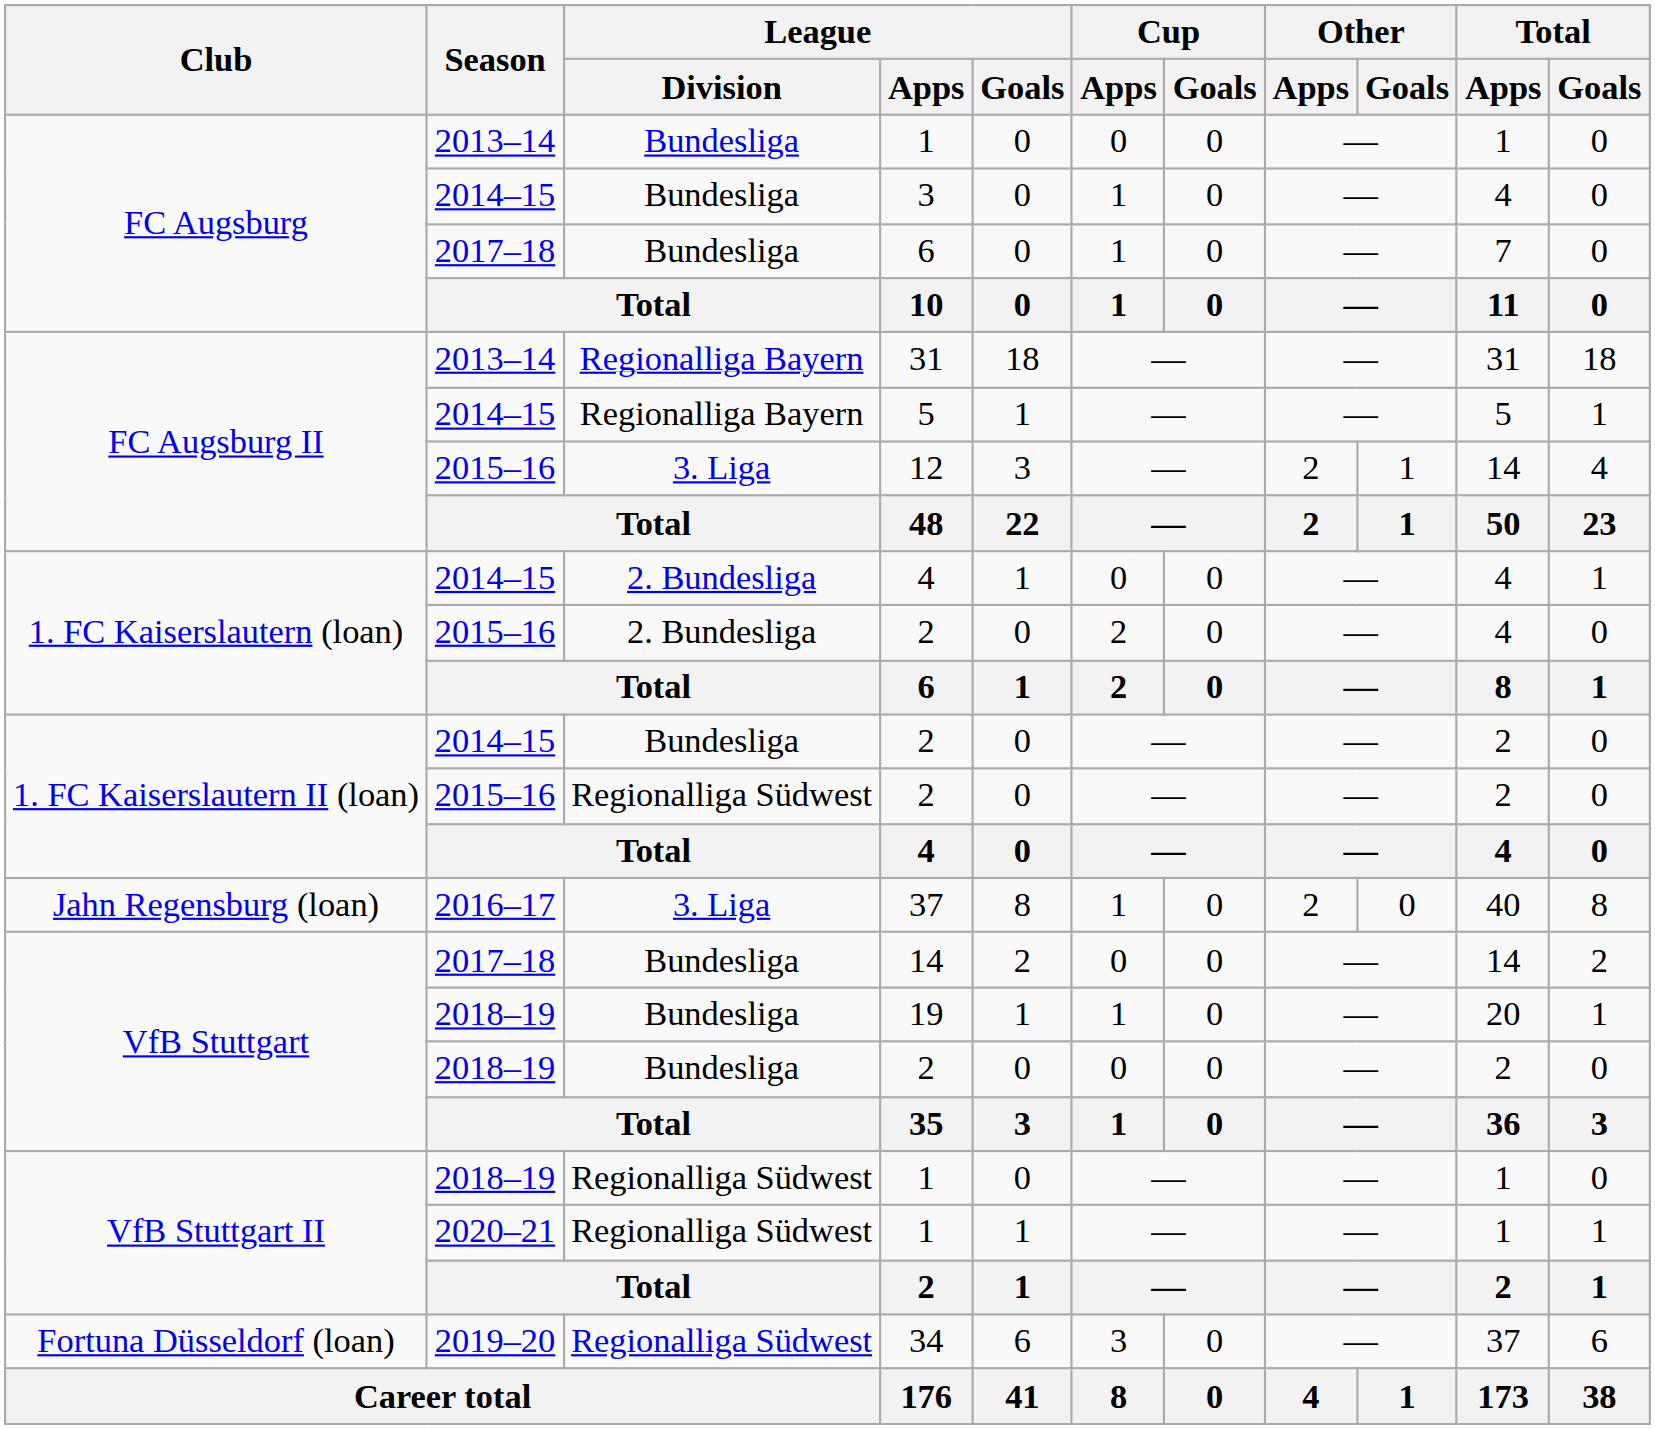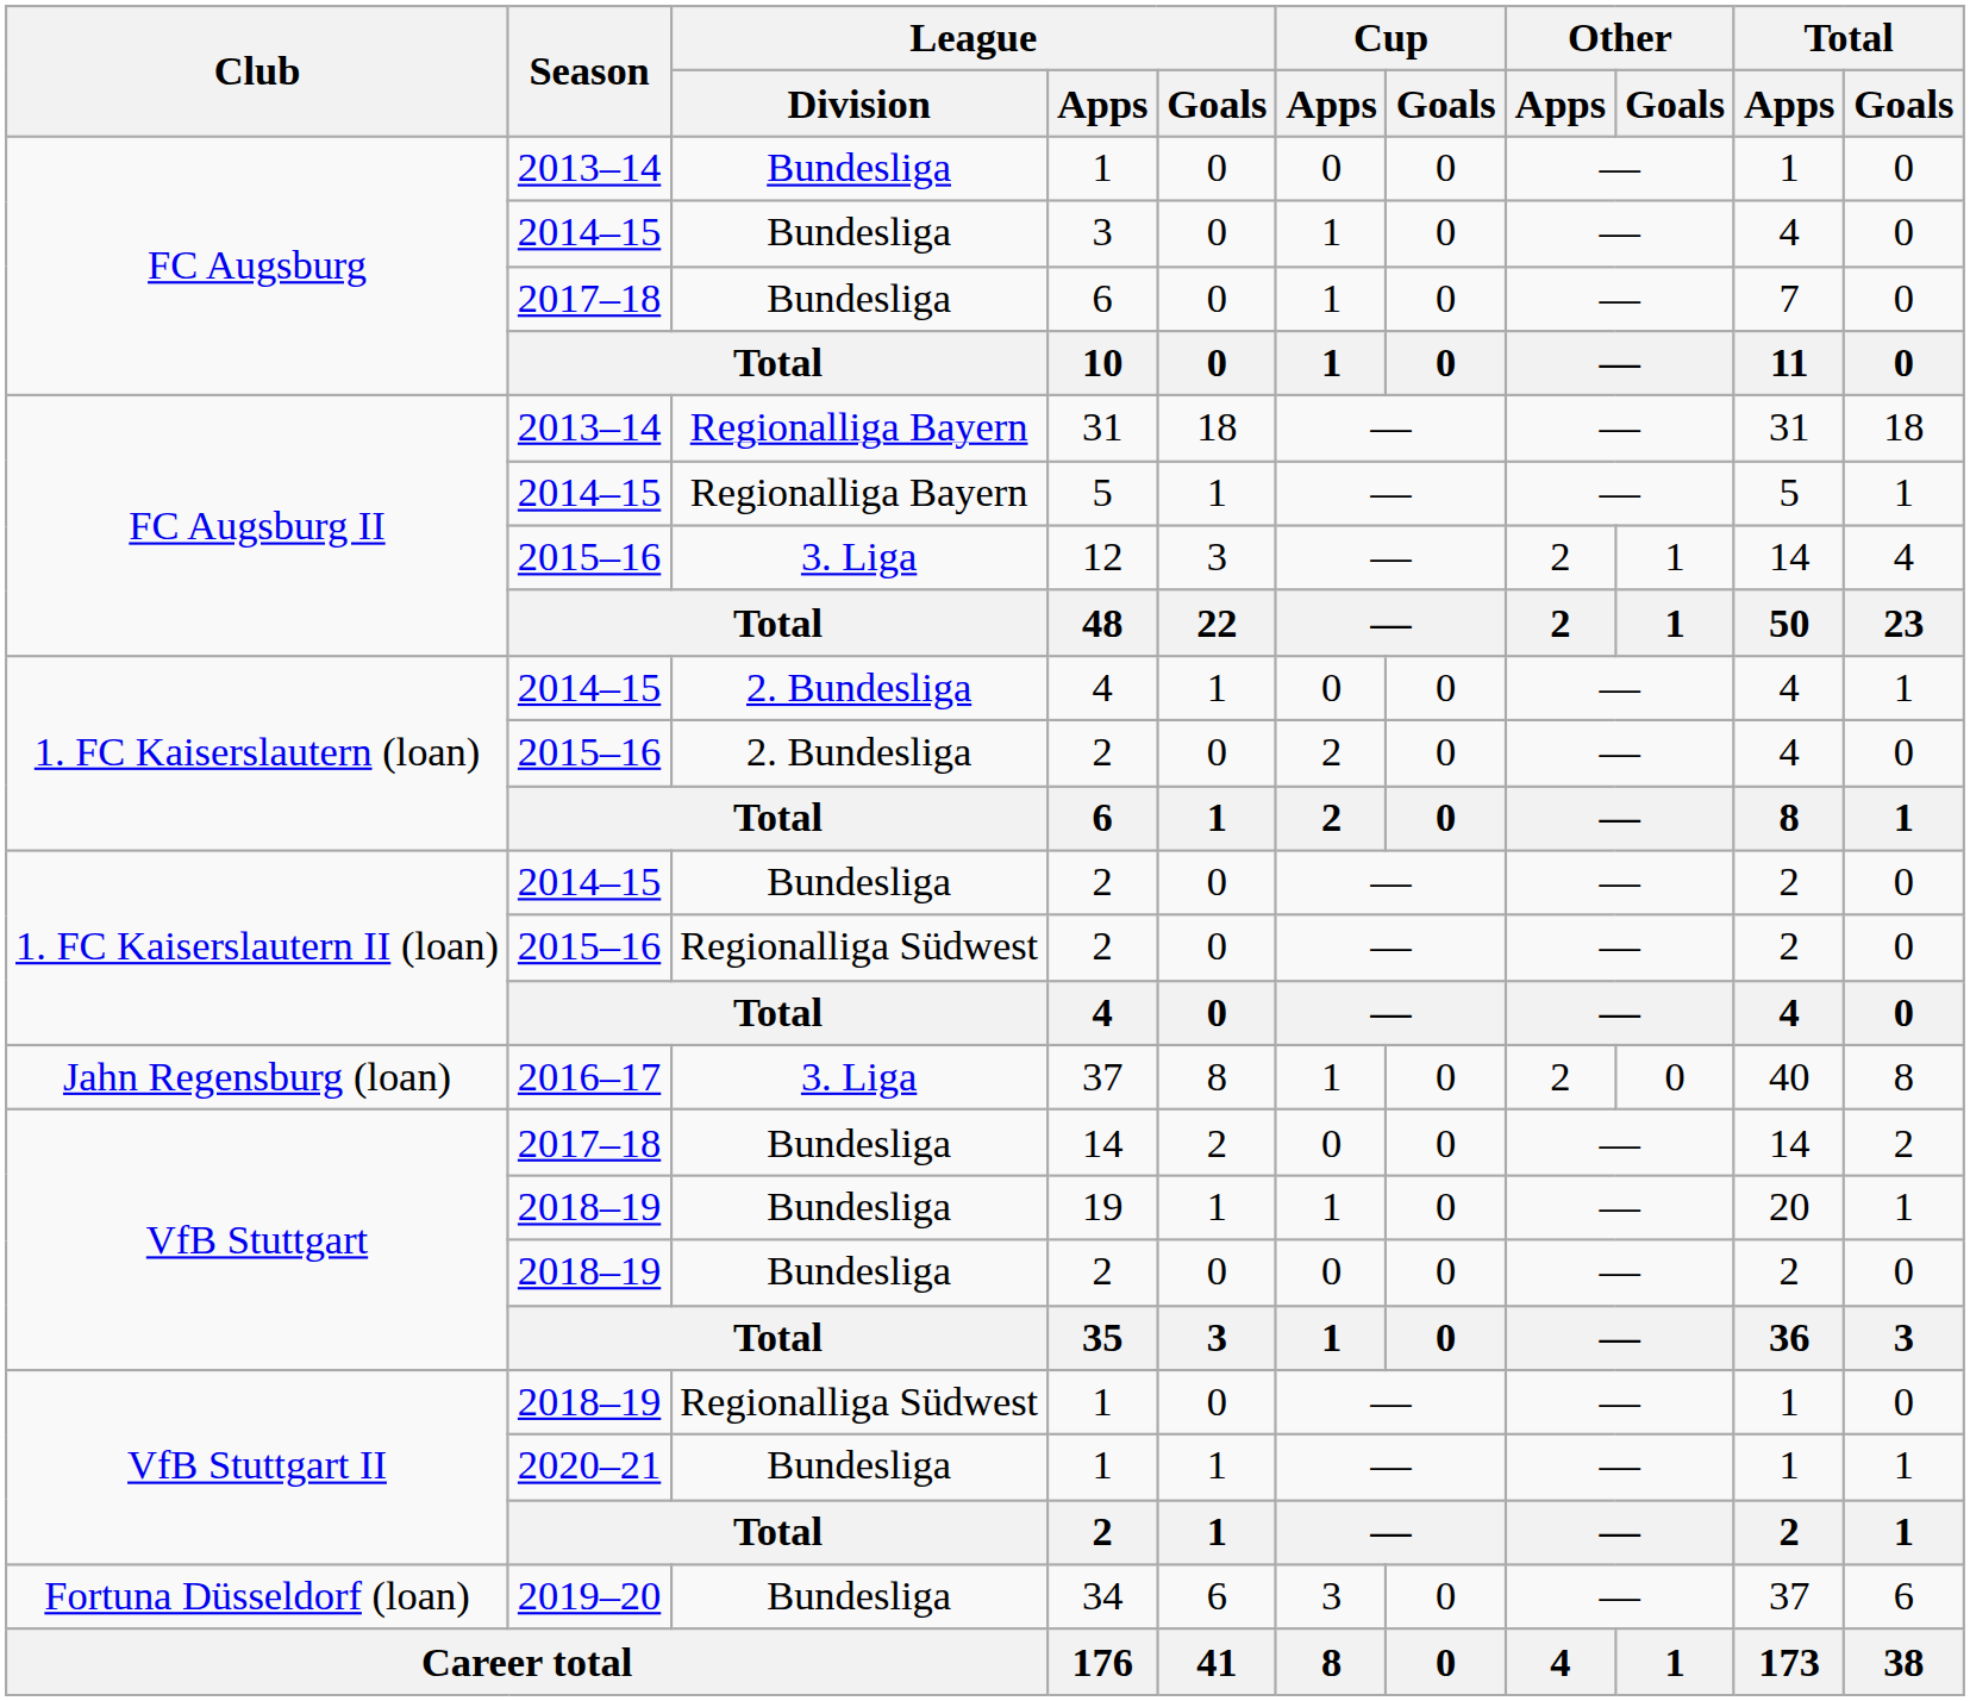 <table class="wikitable" style="text-align:center">
 <tr>
 <th rowspan="2">Club</th>
 <th rowspan="2">Season</th>
 <th colspan="3">League</th>
 <th colspan="2">Cup</th>
 <th colspan="2">Other</th>
 <th colspan="2">Total</th>
 </tr>
 <tr>
 <th>Division</th>
 <th>Apps</th>
 <th>Goals</th>
 <th>Apps</th>
 <th>Goals</th>
 <th>Apps</th>
 <th>Goals</th>
 <th>Apps</th>
 <th>Goals</th>
 </tr>
 <tr>
 <td rowspan="4"><a href='#'>FC Augsburg</a></td>
 <td><a href='#'>2013–14</a></td>
 <td><a href='#'>Bundesliga</a></td>
 <td>1</td>
 <td>0</td>
 <td>0</td>
 <td>0</td>
 <td colspan="2">—</td>
 <td>1</td>
 <td>0</td>
 </tr>
 <tr>
 <td><a href='#'>2014–15</a></td>
 <td>Bundesliga</td>
 <td>3</td>
 <td>0</td>
 <td>1</td>
 <td>0</td>
 <td colspan="2">—</td>
 <td>4</td>
 <td>0</td>
 </tr>
 <tr>
 <td><a href='#'>2017–18</a></td>
 <td>Bundesliga</td>
 <td>6</td>
 <td>0</td>
 <td>1</td>
 <td>0</td>
 <td colspan="2">—</td>
 <td>7</td>
 <td>0</td>
 </tr>
 <tr>
 <th colspan="2">Total</th>
 <th>10</th>
 <th>0</th>
 <th>1</th>
 <th>0</th>
 <th colspan="2">—</th>
 <th>11</th>
 <th>0</th>
 </tr>
 <tr>
 <td rowspan="4"><a href='#'>FC Augsburg II</a></td>
 <td><a href='#'>2013–14</a></td>
 <td><a href='#'>Regionalliga Bayern</a></td>
 <td>31</td>
 <td>18</td>
 <td colspan="2">—</td>
 <td colspan="2">—</td>
 <td>31</td>
 <td>18</td>
 </tr>
 <tr>
 <td><a href='#'>2014–15</a></td>
 <td>Regionalliga Bayern</td>
 <td>5</td>
 <td>1</td>
 <td colspan="2">—</td>
 <td colspan="2">—</td>
 <td>5</td>
 <td>1</td>
 </tr>
 <tr>
 <td><a href='#'>2015–16</a></td>
 <td><a href='#'>3. Liga</a></td>
 <td>12</td>
 <td>3</td>
 <td colspan="2">—</td>
 <td>2</td>
 <td>1</td>
 <td>14</td>
 <td>4</td>
 </tr>
 <tr>
 <th colspan="2">Total</th>
 <th>48</th>
 <th>22</th>
 <th colspan="2">—</th>
 <th>2</th>
 <th>1</th>
 <th>50</th>
 <th>23</th>
 </tr>
 <tr>
 <td rowspan="3"><a href='#'>1. FC Kaiserslautern</a> (loan)</td>
 <td><a href='#'>2014–15</a></td>
 <td><a href='#'>2. Bundesliga</a></td>
 <td>4</td>
 <td>1</td>
 <td>0</td>
 <td>0</td>
 <td colspan="2">—</td>
 <td>4</td>
 <td>1</td>
 </tr>
 <tr>
 <td><a href='#'>2015–16</a></td>
 <td>2. Bundesliga</td>
 <td>2</td>
 <td>0</td>
 <td>2</td>
 <td>0</td>
 <td colspan="2">—</td>
 <td>4</td>
 <td>0</td>
 </tr>
 <tr>
 <th colspan="2">Total</th>
 <th>6</th>
 <th>1</th>
 <th>2</th>
 <th>0</th>
 <th colspan="2">—</th>
 <th>8</th>
 <th>1</th>
 </tr>
 <tr>
 <td rowspan="3"><a href='#'>1. FC Kaiserslautern II</a> (loan)</td>
 <td><a href='#'>2014–15</a></td>
 <td>Bundesliga</td>
 <td>2</td>
 <td>0</td>
 <td colspan="2">—</td>
 <td colspan="2">—</td>
 <td>2</td>
 <td>0</td>
 </tr>
 <tr>
 <td><a href='#'>2015–16</a></td>
 <td>Regionalliga Südwest</td>
 <td>2</td>
 <td>0</td>
 <td colspan="2">—</td>
 <td colspan="2">—</td>
 <td>2</td>
 <td>0</td>
 </tr>
 <tr>
 <th colspan="2">Total</th>
 <th>4</th>
 <th>0</th>
 <th colspan="2">—</th>
 <th colspan="2">—</th>
 <th>4</th>
 <th>0</th>
 </tr>
 <tr>
 <td><a href='#'>Jahn Regensburg</a> (loan)</td>
 <td><a href='#'>2016–17</a></td>
 <td><a href='#'>3. Liga</a></td>
 <td>37</td>
 <td>8</td>
 <td>1</td>
 <td>0</td>
 <td>2</td>
 <td>0</td>
 <td>40</td>
 <td>8</td>
 </tr>
 <tr>
 <td rowspan="4"><a href='#'>VfB Stuttgart</a></td>
 <td><a href='#'>2017–18</a></td>
 <td>Bundesliga</td>
 <td>14</td>
 <td>2</td>
 <td>0</td>
 <td>0</td>
 <td colspan="2">—</td>
 <td>14</td>
 <td>2</td>
 </tr>
 <tr>
 <td><a href='#'>2018–19</a></td>
 <td>Bundesliga</td>
 <td>19</td>
 <td>1</td>
 <td>1</td>
 <td>0</td>
 <td colspan="2">—</td>
 <td>20</td>
 <td>1</td>
 </tr>
 <tr>
 <td><a href='#'>2018–19</a></td>
 <td>Bundesliga</td>
 <td>2</td>
 <td>0</td>
 <td>0</td>
 <td>0</td>
 <td colspan="2">—</td>
 <td>2</td>
 <td>0</td>
 </tr>
 <tr>
 <th colspan="2">Total</th>
 <th>35</th>
 <th>3</th>
 <th>1</th>
 <th>0</th>
 <th colspan="2">—</th>
 <th>36</th>
 <th>3</th>
 </tr>
 <tr>
 <td rowspan="3"><a href='#'>VfB Stuttgart II</a></td>
 <td><a href='#'>2018–19</a></td>
 <td>Regionalliga Südwest</td>
 <td>1</td>
 <td>0</td>
 <td colspan="2">—</td>
 <td colspan="2">—</td>
 <td>1</td>
 <td>0</td>
 </tr>
 <tr>
 <td><a href='#'>2020–21</a></td>
-<td>Regionalliga Südwest</td>
+<td>Bundesliga</td>
 <td>1</td>
 <td>1</td>
 <td colspan="2">—</td>
 <td colspan="2">—</td>
 <td>1</td>
 <td>1</td>
 </tr>
 <tr>
 <th colspan="2">Total</th>
 <th>2</th>
 <th>1</th>
 <th colspan="2">—</th>
 <th colspan="2">—</th>
 <th>2</th>
 <th>1</th>
 </tr>
 <tr>
 <td><a href='#'>Fortuna Düsseldorf</a> (loan)</td>
 <td><a href='#'>2019–20</a></td>
-<td><a href='#'>Regionalliga Südwest</a></td>
+<td>Bundesliga</td>
 <td>34</td>
 <td>6</td>
 <td>3</td>
 <td>0</td>
 <td colspan="2">—</td>
 <td>37</td>
 <td>6</td>
 </tr>
 <tr>
 <th colspan="3">Career total</th>
 <th>176</th>
 <th>41</th>
 <th>8</th>
 <th>0</th>
 <th>4</th>
 <th>1</th>
 <th>173</th>
 <th>38</th>
 </tr>
 </table>
